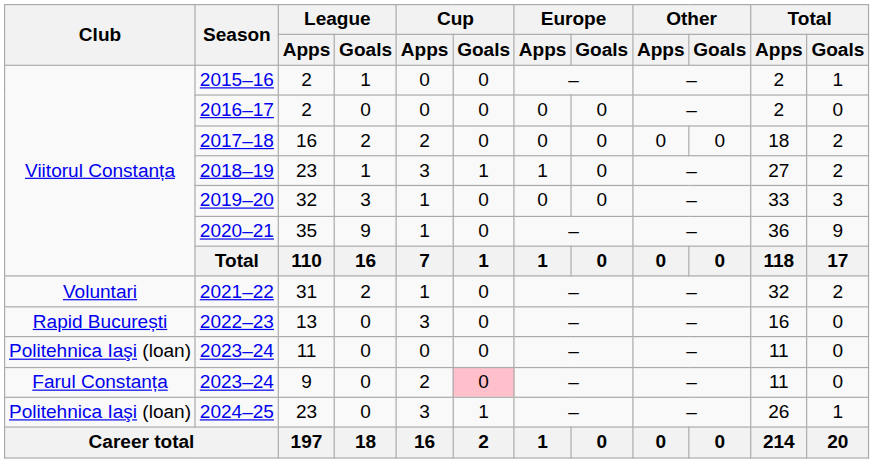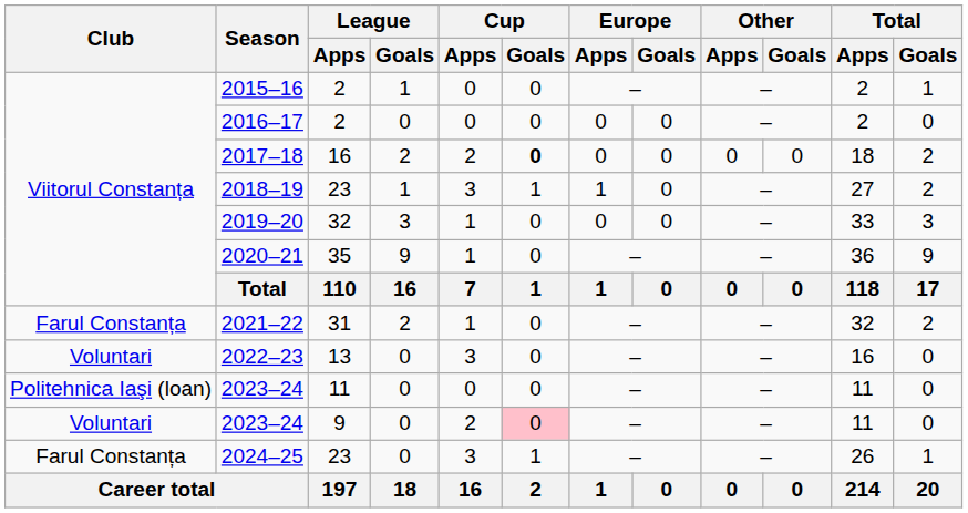 <table class="wikitable" style="font-size:100%; text-align: center;">
 <tr>
 <th rowspan="2">Club</th>
 <th rowspan="2">Season</th>
 <th colspan="2">League</th>
 <th colspan="2">Cup</th>
 <th colspan="2">Europe</th>
 <th colspan="2">Other</th>
 <th colspan="2">Total</th>
 </tr>
 <tr>
 <th>Apps</th>
 <th>Goals</th>
 <th>Apps</th>
 <th>Goals</th>
 <th>Apps</th>
 <th>Goals</th>
 <th>Apps</th>
 <th>Goals</th>
 <th>Apps</th>
 <th>Goals</th>
 </tr>
 <tr>
 <td rowspan="7"><a href='#'>Viitorul Constanța</a></td>
 <td><a href='#'>2015–16</a></td>
 <td>2</td>
 <td>1</td>
 <td>0</td>
 <td>0</td>
 <td colspan="2">–</td>
 <td colspan="2">–</td>
 <td>2</td>
 <td>1</td>
 </tr>
 <tr>
 <td><a href='#'>2016–17</a></td>
 <td>2</td>
 <td>0</td>
 <td>0</td>
 <td>0</td>
 <td>0</td>
 <td>0</td>
 <td colspan="2">–</td>
 <td>2</td>
 <td>0</td>
 </tr>
 <tr>
 <td><a href='#'>2017–18</a></td>
 <td>16</td>
 <td>2</td>
 <td>2</td>
-<td>0</td>
+<td><strong>0</strong></td>
 <td>0</td>
 <td>0</td>
 <td>0</td>
 <td>0</td>
 <td>18</td>
 <td>2</td>
 </tr>
 <tr>
 <td><a href='#'>2018–19</a></td>
 <td>23</td>
 <td>1</td>
 <td>3</td>
 <td>1</td>
 <td>1</td>
 <td>0</td>
 <td colspan="2">–</td>
 <td>27</td>
 <td>2</td>
 </tr>
 <tr>
 <td><a href='#'>2019–20</a></td>
 <td>32</td>
 <td>3</td>
 <td>1</td>
 <td>0</td>
 <td>0</td>
 <td>0</td>
 <td colspan="2">–</td>
 <td>33</td>
 <td>3</td>
 </tr>
 <tr>
 <td><a href='#'>2020–21</a></td>
 <td>35</td>
 <td>9</td>
 <td>1</td>
 <td>0</td>
 <td colspan="2">–</td>
 <td colspan="2">–</td>
 <td>36</td>
 <td>9</td>
 </tr>
 <tr>
 <th>Total</th>
 <th>110</th>
 <th>16</th>
 <th>7</th>
 <th>1</th>
 <th>1</th>
 <th>0</th>
 <th>0</th>
 <th>0</th>
 <th>118</th>
 <th>17</th>
 </tr>
 <tr>
-<td><a href='#'>Voluntari</a></td>
+<td rowspan="1"><a href='#'>Farul Constanța</a></td>
 <td><a href='#'>2021–22</a></td>
 <td>31</td>
 <td>2</td>
 <td>1</td>
 <td>0</td>
 <td colspan="2">–</td>
 <td colspan="2">–</td>
 <td>32</td>
 <td>2</td>
 </tr>
 <tr>
-<td rowspan="1"><a href='#'>Rapid București</a></td>
+<td><a href='#'>Voluntari</a></td>
 <td><a href='#'>2022–23</a></td>
 <td>13</td>
 <td>0</td>
 <td>3</td>
 <td>0</td>
 <td colspan="2">–</td>
 <td colspan="2">–</td>
 <td>16</td>
 <td>0</td>
 </tr>
 <tr>
 <td><a href='#'>Politehnica Iaşi</a> (loan)</td>
 <td><a href='#'>2023–24</a></td>
 <td>11</td>
 <td>0</td>
 <td>0</td>
 <td>0</td>
 <td colspan="2">–</td>
 <td colspan="2">–</td>
 <td>11</td>
 <td>0</td>
 </tr>
 <tr>
-<td rowspan="1"><a href='#'>Farul Constanța</a></td>
+<td><a href='#'>Voluntari</a></td>
 <td><a href='#'>2023–24</a></td>
 <td>9</td>
 <td>0</td>
 <td>2</td>
 <td style="background: pink;">0</td>
 <td colspan="2">–</td>
 <td colspan="2">–</td>
 <td>11</td>
 <td>0</td>
 </tr>
 <tr>
-<td><a href='#'>Politehnica Iaşi</a> (loan)</td>
+<td>Farul Constanța</td>
 <td><a href='#'>2024–25</a></td>
 <td>23</td>
 <td>0</td>
 <td>3</td>
 <td>1</td>
 <td colspan="2">–</td>
 <td colspan="2">–</td>
 <td>26</td>
 <td>1</td>
 </tr>
 <tr>
 <th colspan="2">Career total</th>
 <th>197</th>
 <th>18</th>
 <th>16</th>
 <th>2</th>
 <th>1</th>
 <th>0</th>
 <th>0</th>
 <th>0</th>
 <th>214</th>
 <th>20</th>
 </tr>
 </table>
